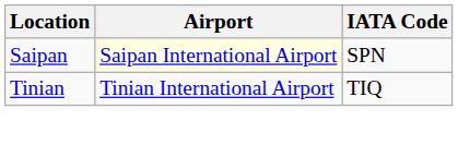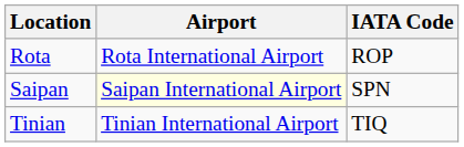 <table class="wikitable">
 <tr>
 <th>Location</th>
 <th>Airport</th>
 <th>IATA Code</th>
+</tr>
+<tr>
+<td><a href='#'>Rota</a></td>
+<td><a href='#'>Rota International Airport</a></td>
+<td>ROP</td>
 </tr>
 <tr>
 <td><a href='#'>Saipan</a></td>
 <td style="background: lightyellow;"><a href='#'>Saipan International Airport</a></td>
 <td>SPN</td>
 </tr>
 <tr>
 <td><a href='#'>Tinian</a></td>
 <td><a href='#'>Tinian International Airport</a></td>
 <td>TIQ</td>
 </tr>
 </table>
